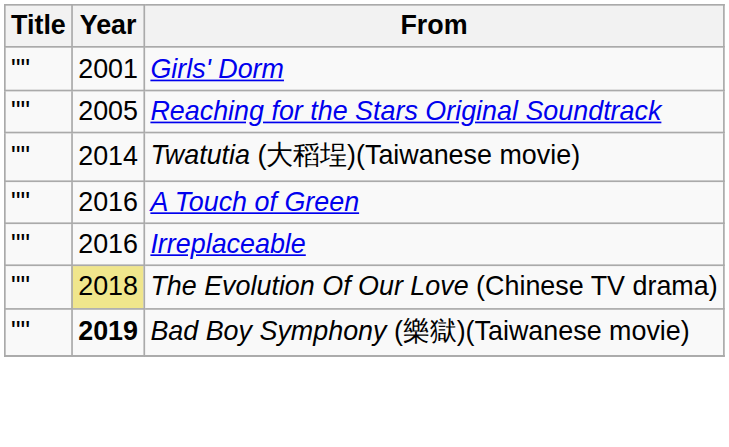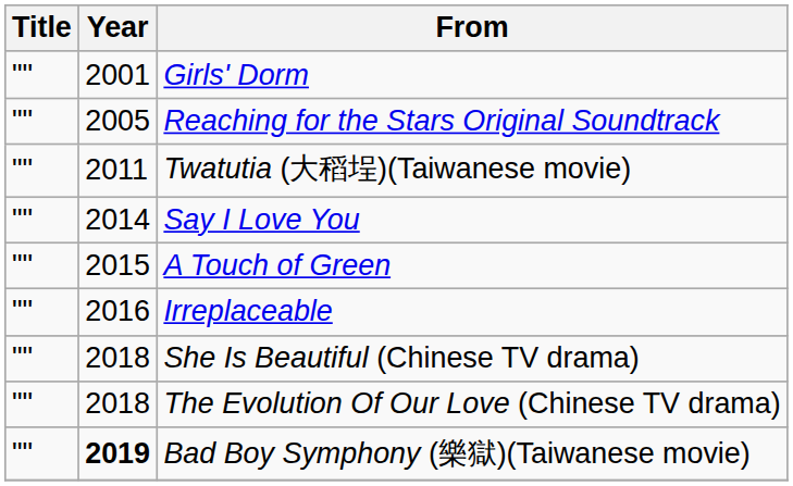 <table class="wikitable plainrowheaders">
 <tr>
 <th scope="col">Title</th>
 <th scope="col">Year</th>
 <th scope="col">From</th>
 </tr>
 <tr>
 <td>""</td>
 <td>2001</td>
 <td><em><a href='#'>Girls' Dorm</a></em></td>
 </tr>
 <tr>
 <td>""</td>
 <td>2005</td>
 <td><em><a href='#'>Reaching for the Stars Original Soundtrack</a></em></td>
 </tr>
 <tr>
 <td>""</td>
-<td>2014</td>
+<td>2011</td>
 <td><em>Twatutia</em> (大稻埕)(Taiwanese movie)</td>
 </tr>
 <tr>
 <td>""</td>
-<td>2016</td>
+<td>2014</td>
+<td><em><a href='#'>Say I Love You</a></em></td>
+</tr>
+<tr>
+<td>""</td>
+<td>2015</td>
 <td><em><a href='#'>A Touch of Green</a></em></td>
 </tr>
 <tr>
 <td>""</td>
 <td>2016</td>
 <td><em><a href='#'>Irreplaceable</a></em></td>
 </tr>
 <tr>
 <td>""</td>
-<td style="background: khaki;">2018</td>
+<td>2018</td>
+<td><em>She Is Beautiful</em> (Chinese TV drama)</td>
+</tr>
+<tr>
+<td>""</td>
+<td>2018</td>
 <td><em>The Evolution Of Our Love</em> (Chinese TV drama)</td>
 </tr>
 <tr>
 <td>""</td>
 <td><strong>2019</strong></td>
 <td><em>Bad Boy Symphony</em> (樂獄)(Taiwanese movie)</td>
 </tr>
 <tr>
 </tr>
 </table>
